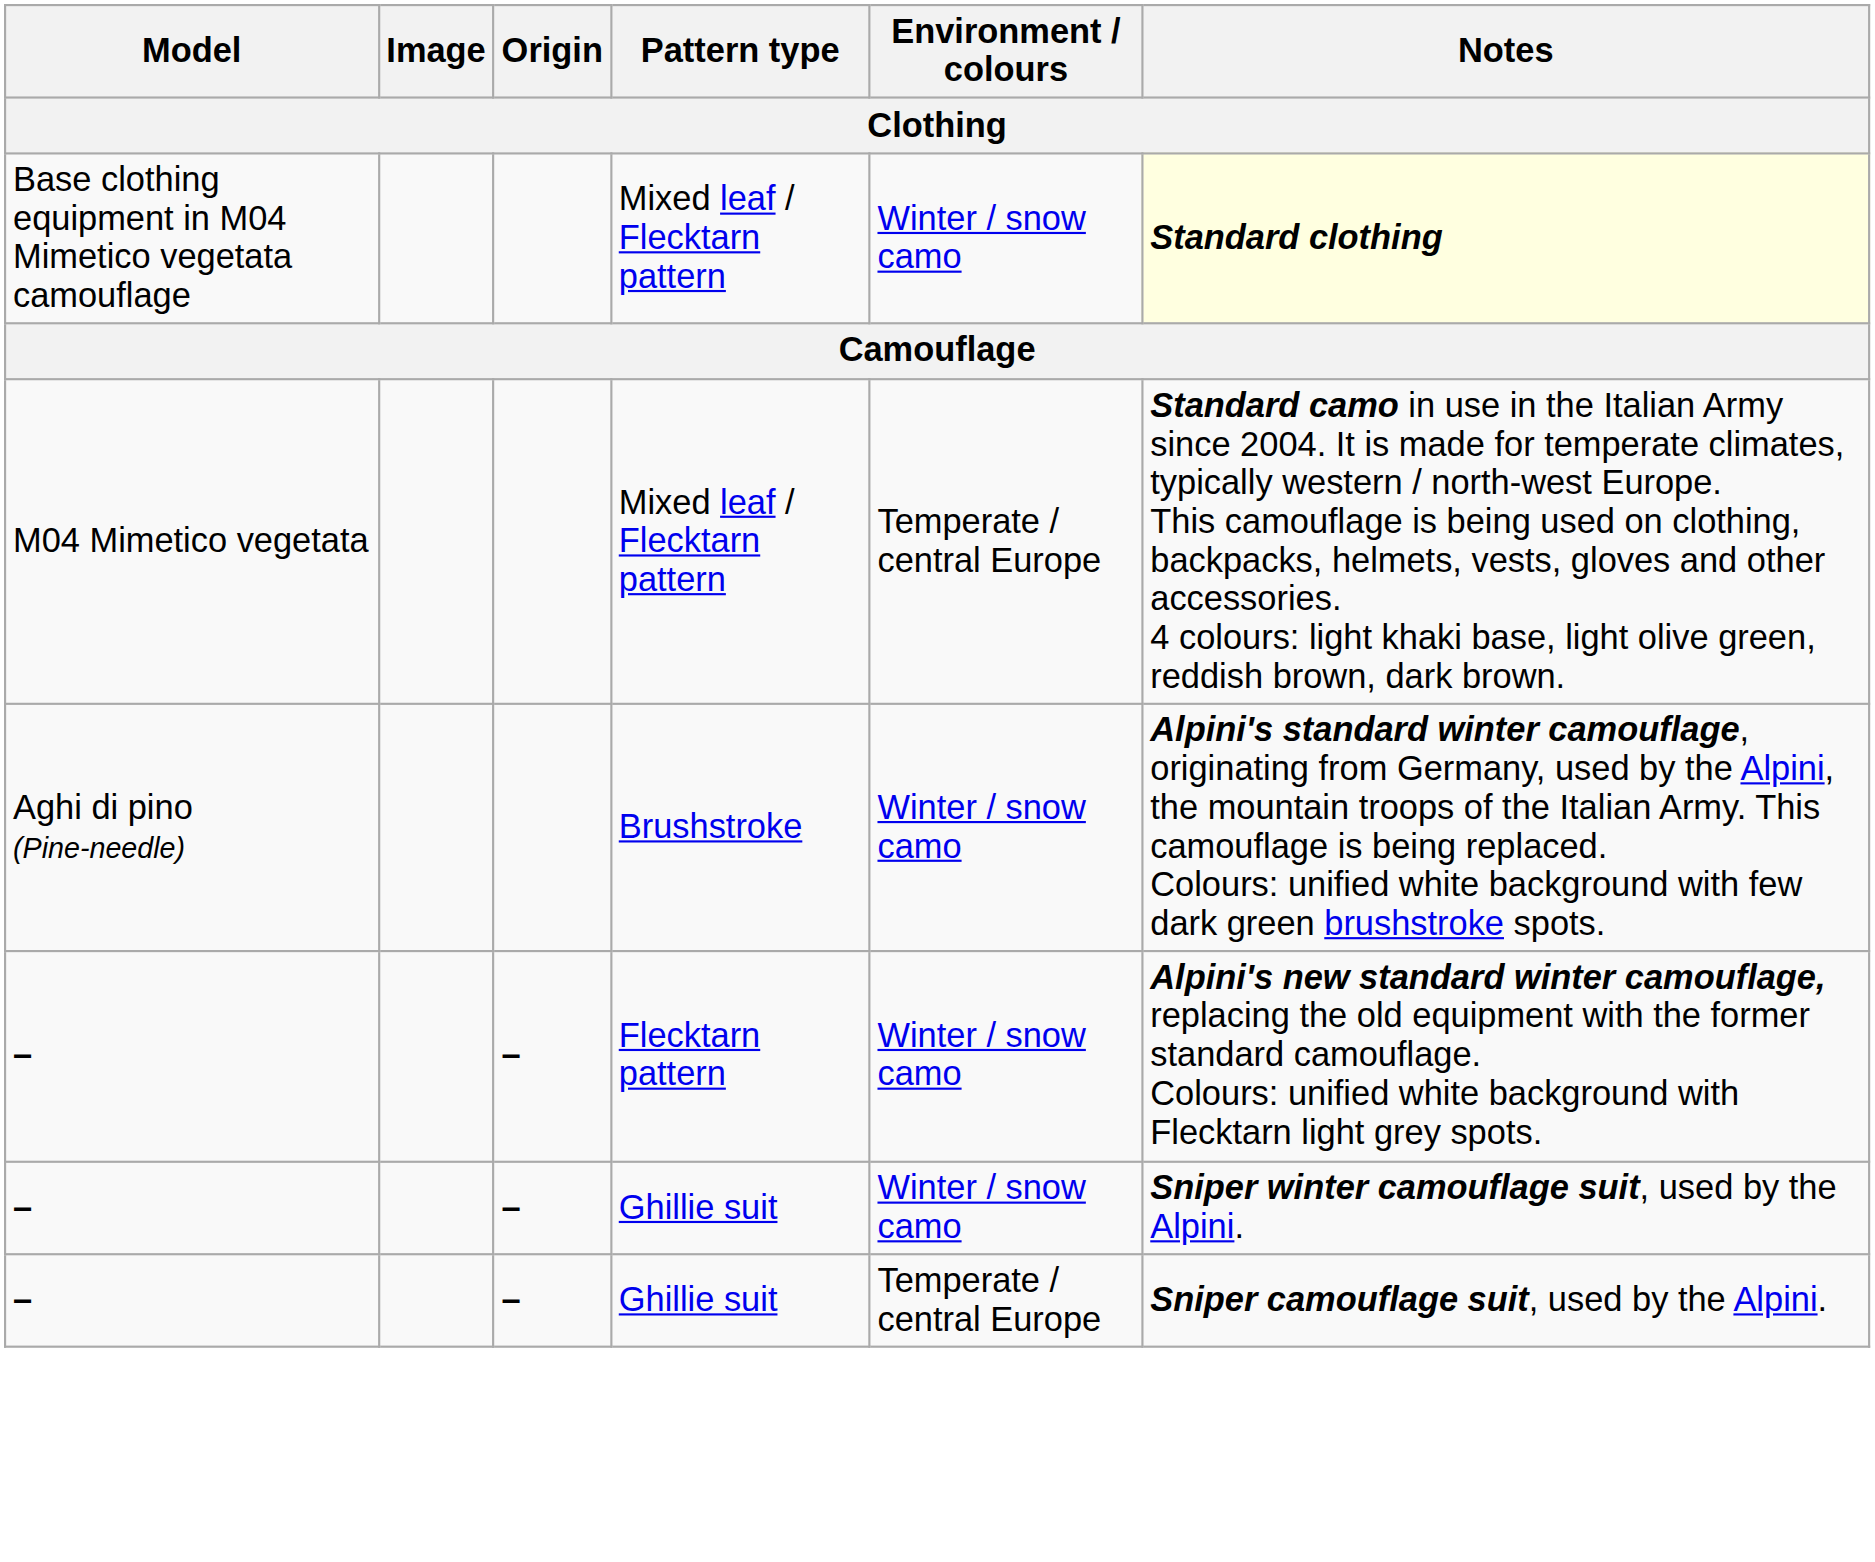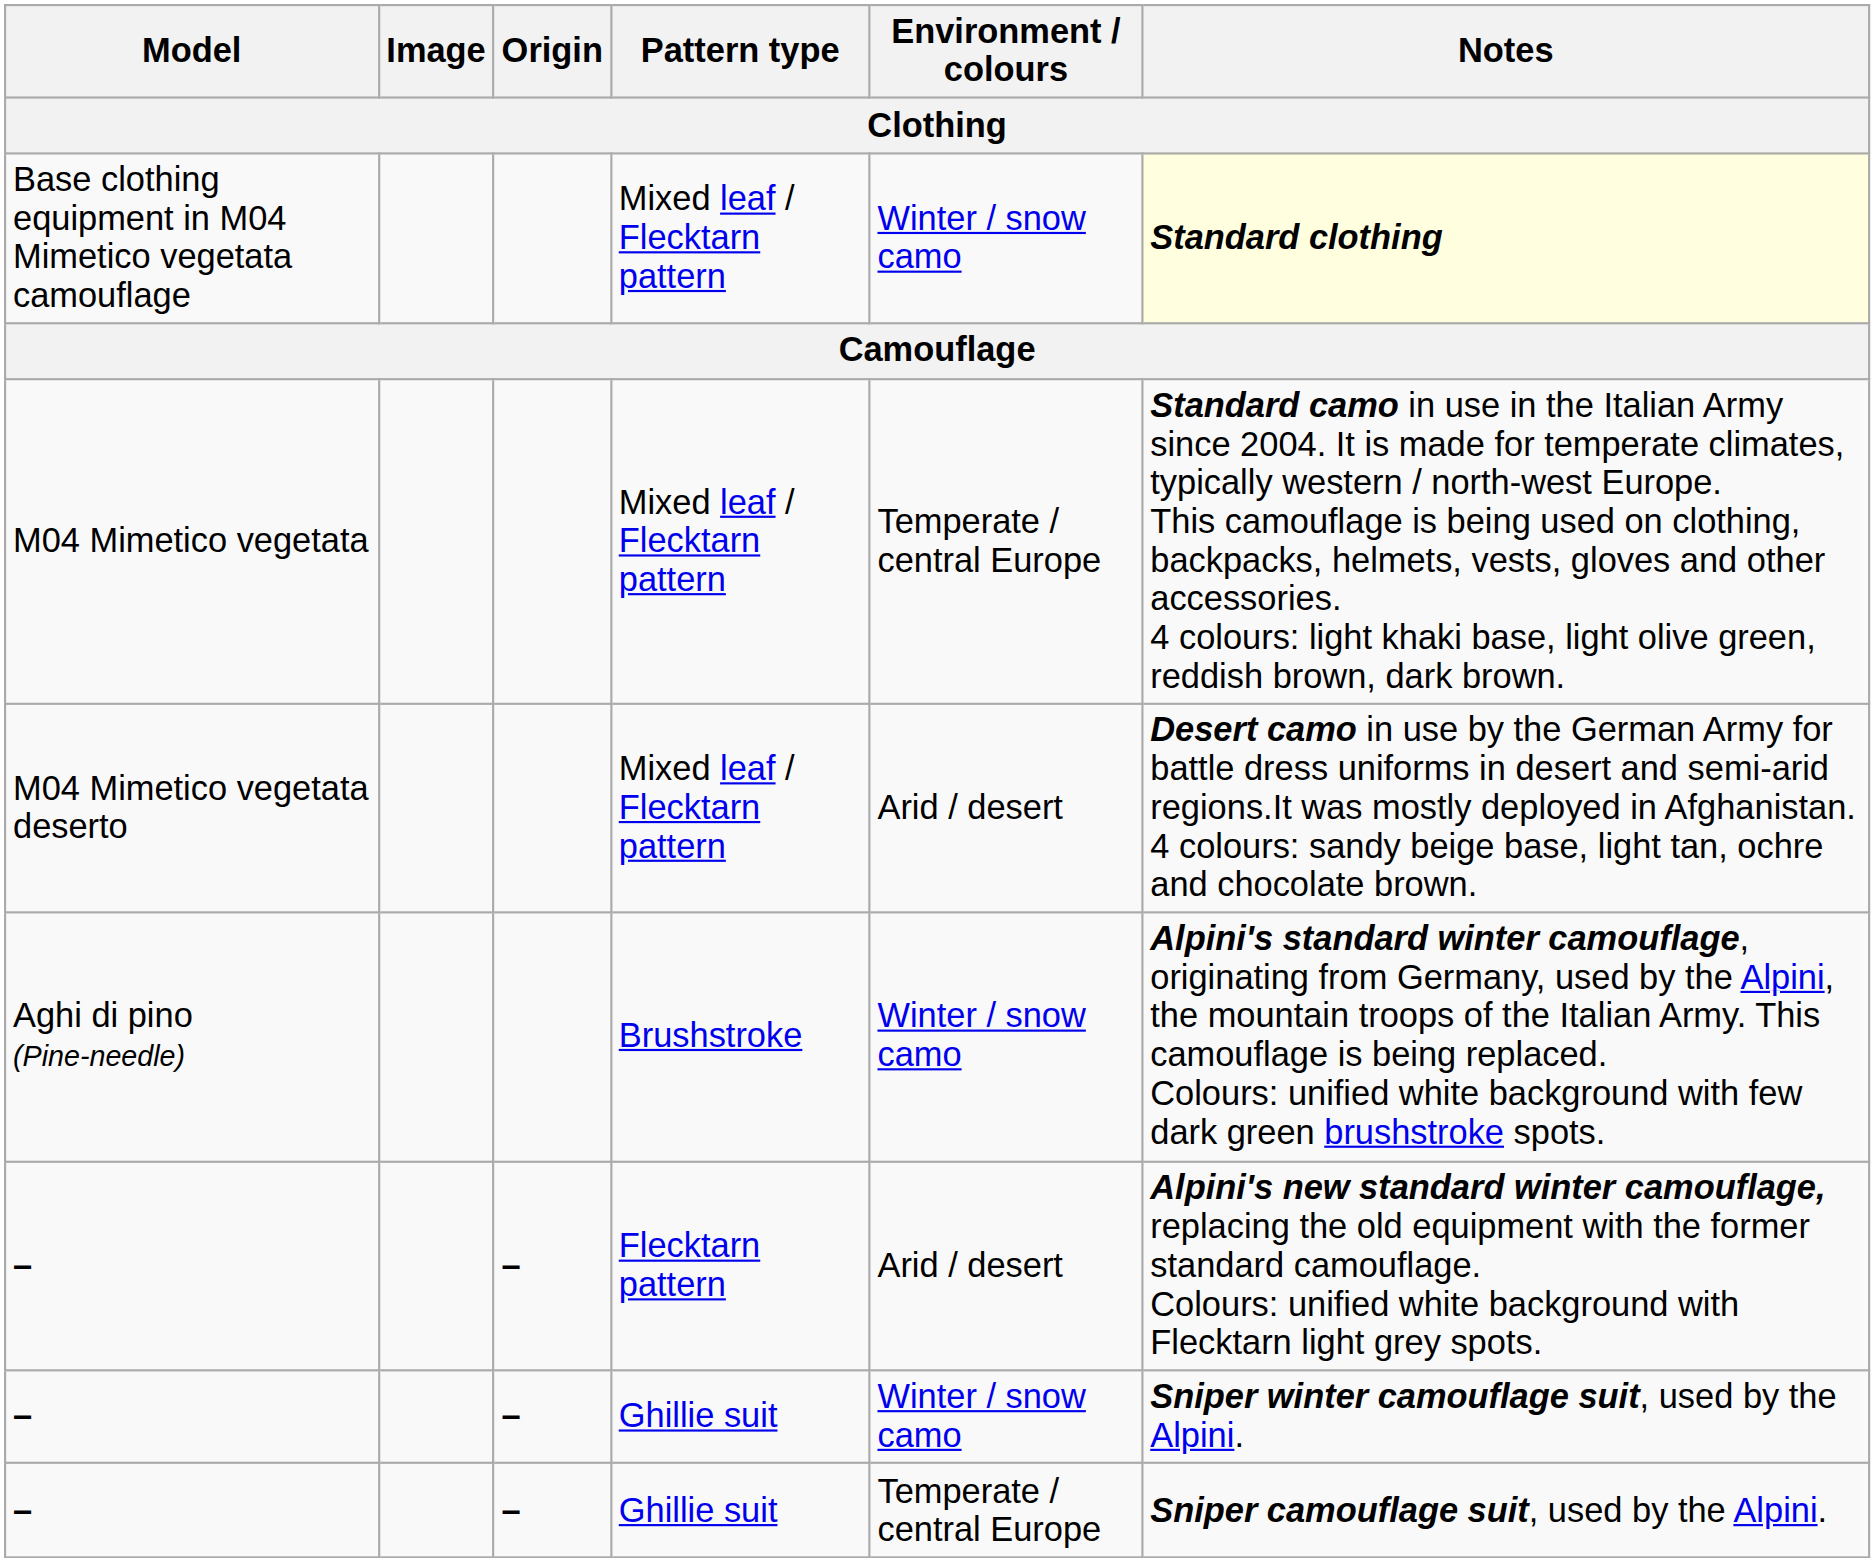 <table class="wikitable">
 <tr>
 <th>Model</th>
 <th>Image</th>
 <th>Origin</th>
 <th>Pattern type</th>
 <th>Environment / colours</th>
 <th>Notes</th>
 </tr>
 <tr>
 <th colspan="6">Clothing</th>
 </tr>
 <tr>
 <td>Base clothing equipment in M04 Mimetico vegetata camouflage</td>
 <td><br></td>
 <td><small></small></td>
 <td>Mixed <a href='#'>leaf</a> / <a href='#'>Flecktarn pattern</a></td>
 <td><a href='#'>Winter / snow camo</a></td>
 <td style="background: lightyellow;"><strong><em>Standard clothing</em></strong></td>
 </tr>
 <tr>
 <th colspan="6">Camouflage</th>
 </tr>
 <tr>
 <td>M04 Mimetico vegetata</td>
 <td></td>
 <td><small></small></td>
 <td>Mixed <a href='#'>leaf</a> / <a href='#'>Flecktarn pattern</a></td>
 <td>Temperate / central Europe</td>
 <td><strong><em>Standard camo</em></strong> in use in the Italian Army since 2004. It is made for temperate climates, typically western / north-west Europe.<br>This camouflage is being used on clothing, backpacks, helmets, vests, gloves and other accessories.<br>4 colours: light khaki base, light olive green, reddish brown, dark brown.</td>
 </tr>
 <tr>
+<td>M04 Mimetico vegetata deserto</td>
+<td></td>
+<td><small></small></td>
+<td>Mixed <a href='#'>leaf</a> / <a href='#'>Flecktarn pattern</a></td>
+<td>Arid / desert</td>
+<td><strong><em>Desert camo</em></strong> in use by the German Army for battle dress uniforms in desert and semi-arid regions.It was mostly deployed in Afghanistan.<br>4 colours: sandy beige base, light tan, ochre and chocolate brown.</td>
+</tr>
+<tr>
 <td>Aghi di pino<br><em><small>(Pine-needle)</small></em></td>
 <td></td>
 <td><small></small></td>
 <td><a href='#'>Brushstroke</a></td>
 <td><a href='#'>Winter / snow camo</a></td>
 <td><strong><em>Alpini's standard winter camouflage</em></strong>, originating from Germany, used by the <a href='#'>Alpini</a>, the mountain troops of the Italian Army. This camouflage is being replaced.<br>Colours: unified white background with few dark green <a href='#'>brushstroke</a> spots.</td>
 </tr>
 <tr>
 <td><strong>–</strong></td>
 <td></td>
 <td><strong>–</strong></td>
 <td><a href='#'>Flecktarn pattern</a></td>
-<td><a href='#'>Winter / snow camo</a></td>
+<td>Arid / desert</td>
 <td><strong><em>Alpini's new standard winter camouflage,</em></strong> replacing the old equipment with the former standard camouflage.<br>Colours: unified white background with Flecktarn light grey spots.</td>
 </tr>
 <tr>
 <td><strong>–</strong></td>
 <td></td>
 <td><strong>–</strong></td>
 <td><a href='#'>Ghillie suit</a></td>
 <td><a href='#'>Winter / snow camo</a></td>
 <td><strong><em>Sniper winter camouflage suit</em></strong>, used by the <a href='#'>Alpini</a>.</td>
 </tr>
 <tr>
 <td><strong>–</strong></td>
 <td></td>
 <td><strong>–</strong></td>
 <td><a href='#'>Ghillie suit</a></td>
 <td>Temperate / central Europe</td>
 <td><strong><em>Sniper camouflage suit</em></strong>, used by the <a href='#'>Alpini</a>.</td>
 </tr>
 </table>
